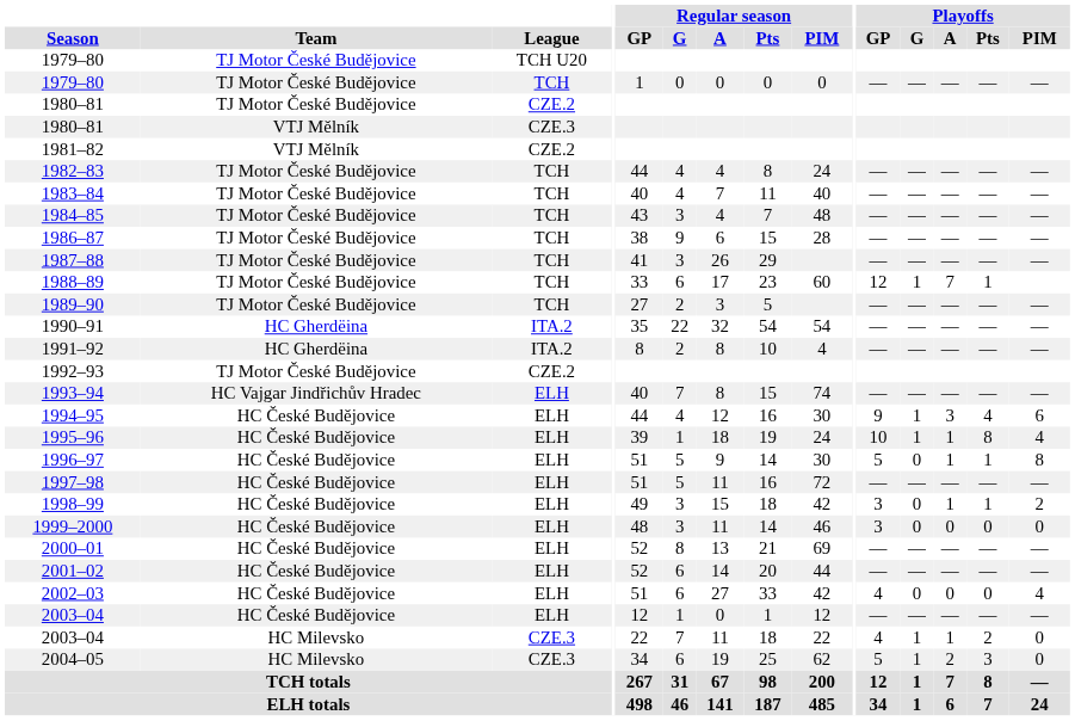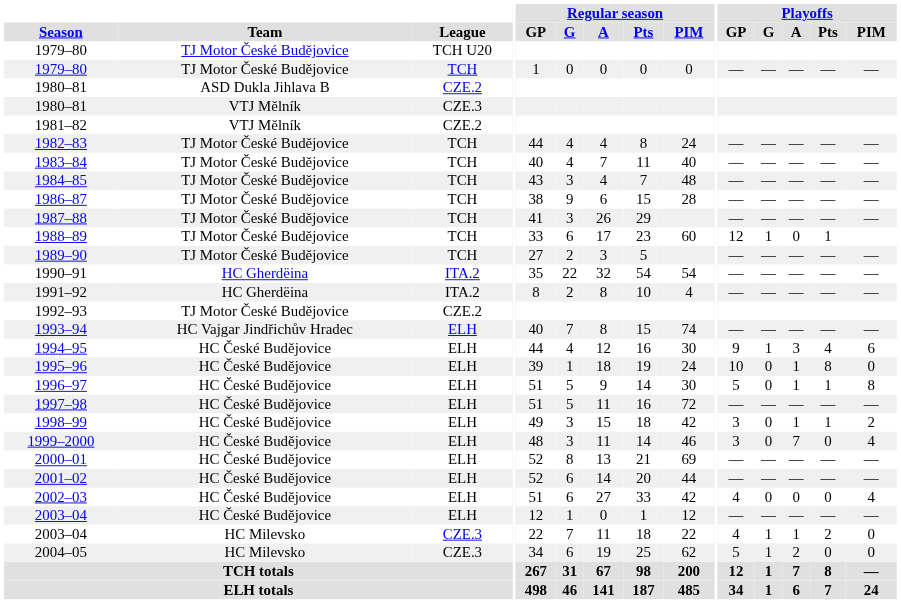 <table border="0" cellpadding="1" cellspacing="0" style="text-align:center; width:60em">
 <tr bgcolor="#e0e0e0">
 <th colspan="3" bgcolor="#ffffff"></th>
 <th rowspan="99" bgcolor="#ffffff"></th>
 <th colspan="5"><a href='#'>Regular season</a></th>
 <th rowspan="99" bgcolor="#ffffff"></th>
 <th colspan="5"><a href='#'>Playoffs</a></th>
 </tr>
 <tr bgcolor="#e0e0e0">
 <th><a href='#'>Season</a></th>
 <th>Team</th>
 <th>League</th>
 <th>GP</th>
 <th><a href='#'>G</a></th>
 <th><a href='#'>A</a></th>
 <th><a href='#'>Pts</a></th>
 <th><a href='#'>PIM</a></th>
 <th>GP</th>
 <th>G</th>
 <th>A</th>
 <th>Pts</th>
 <th>PIM</th>
 </tr>
 <tr>
 <td>1979–80</td>
 <td><a href='#'>TJ Motor České Budějovice</a></td>
 <td>TCH U20</td>
 <td></td>
 <td></td>
 <td></td>
 <td></td>
 <td></td>
 <td></td>
 <td></td>
 <td></td>
 <td></td>
 <td></td>
 </tr>
 <tr bgcolor="#f0f0f0">
 <td><a href='#'>1979–80</a></td>
 <td>TJ Motor České Budějovice</td>
 <td><a href='#'>TCH</a></td>
 <td>1</td>
 <td>0</td>
 <td>0</td>
 <td>0</td>
 <td>0</td>
 <td>—</td>
 <td>—</td>
 <td>—</td>
 <td>—</td>
 <td>—</td>
 </tr>
 <tr>
 <td>1980–81</td>
-<td>TJ Motor České Budějovice</td>
+<td>ASD Dukla Jihlava B</td>
 <td><a href='#'>CZE.2</a></td>
 <td></td>
 <td></td>
 <td></td>
 <td></td>
 <td></td>
 <td></td>
 <td></td>
 <td></td>
 <td></td>
 <td></td>
 </tr>
 <tr bgcolor="#f0f0f0">
 <td>1980–81</td>
 <td>VTJ Mělník</td>
 <td>CZE.3</td>
 <td></td>
 <td></td>
 <td></td>
 <td></td>
 <td></td>
 <td></td>
 <td></td>
 <td></td>
 <td></td>
 <td></td>
 </tr>
 <tr>
 <td>1981–82</td>
 <td>VTJ Mělník</td>
 <td>CZE.2</td>
 <td></td>
 <td></td>
 <td></td>
 <td></td>
 <td></td>
 <td></td>
 <td></td>
 <td></td>
 <td></td>
 <td></td>
 </tr>
 <tr bgcolor="#f0f0f0">
 <td><a href='#'>1982–83</a></td>
 <td>TJ Motor České Budějovice</td>
 <td>TCH</td>
 <td>44</td>
 <td>4</td>
 <td>4</td>
 <td>8</td>
 <td>24</td>
 <td>—</td>
 <td>—</td>
 <td>—</td>
 <td>—</td>
 <td>—</td>
 </tr>
 <tr>
 <td><a href='#'>1983–84</a></td>
 <td>TJ Motor České Budějovice</td>
 <td>TCH</td>
 <td>40</td>
 <td>4</td>
 <td>7</td>
 <td>11</td>
 <td>40</td>
 <td>—</td>
 <td>—</td>
 <td>—</td>
 <td>—</td>
 <td>—</td>
 </tr>
 <tr bgcolor="#f0f0f0">
 <td><a href='#'>1984–85</a></td>
 <td>TJ Motor České Budějovice</td>
 <td>TCH</td>
 <td>43</td>
 <td>3</td>
 <td>4</td>
 <td>7</td>
 <td>48</td>
 <td>—</td>
 <td>—</td>
 <td>—</td>
 <td>—</td>
 <td>—</td>
 </tr>
 <tr>
 <td><a href='#'>1986–87</a></td>
 <td>TJ Motor České Budějovice</td>
 <td>TCH</td>
 <td>38</td>
 <td>9</td>
 <td>6</td>
 <td>15</td>
 <td>28</td>
 <td>—</td>
 <td>—</td>
 <td>—</td>
 <td>—</td>
 <td>—</td>
 </tr>
 <tr bgcolor="#f0f0f0">
 <td><a href='#'>1987–88</a></td>
 <td>TJ Motor České Budějovice</td>
 <td>TCH</td>
 <td>41</td>
 <td>3</td>
 <td>26</td>
 <td>29</td>
 <td></td>
 <td>—</td>
 <td>—</td>
 <td>—</td>
 <td>—</td>
 <td>—</td>
 </tr>
 <tr>
 <td><a href='#'>1988–89</a></td>
 <td>TJ Motor České Budějovice</td>
 <td>TCH</td>
 <td>33</td>
 <td>6</td>
 <td>17</td>
 <td>23</td>
 <td>60</td>
 <td>12</td>
 <td>1</td>
-<td>7</td>
+<td>0</td>
 <td>1</td>
 <td></td>
 </tr>
 <tr bgcolor="#f0f0f0">
 <td><a href='#'>1989–90</a></td>
 <td>TJ Motor České Budějovice</td>
 <td>TCH</td>
 <td>27</td>
 <td>2</td>
 <td>3</td>
 <td>5</td>
 <td></td>
 <td>—</td>
 <td>—</td>
 <td>—</td>
 <td>—</td>
 <td>—</td>
 </tr>
 <tr>
 <td>1990–91</td>
 <td><a href='#'>HC Gherdëina</a></td>
 <td><a href='#'>ITA.2</a></td>
 <td>35</td>
 <td>22</td>
 <td>32</td>
 <td>54</td>
 <td>54</td>
 <td>—</td>
 <td>—</td>
 <td>—</td>
 <td>—</td>
 <td>—</td>
 </tr>
 <tr bgcolor="#f0f0f0">
 <td>1991–92</td>
 <td>HC Gherdëina</td>
 <td>ITA.2</td>
 <td>8</td>
 <td>2</td>
 <td>8</td>
 <td>10</td>
 <td>4</td>
 <td>—</td>
 <td>—</td>
 <td>—</td>
 <td>—</td>
 <td>—</td>
 </tr>
 <tr>
 <td>1992–93</td>
 <td>TJ Motor České Budějovice</td>
 <td>CZE.2</td>
 <td></td>
 <td></td>
 <td></td>
 <td></td>
 <td></td>
 <td></td>
 <td></td>
 <td></td>
 <td></td>
 <td></td>
 </tr>
 <tr bgcolor="#f0f0f0">
 <td><a href='#'>1993–94</a></td>
 <td>HC Vajgar Jindřichův Hradec</td>
 <td><a href='#'>ELH</a></td>
 <td>40</td>
 <td>7</td>
 <td>8</td>
 <td>15</td>
 <td>74</td>
 <td>—</td>
 <td>—</td>
 <td>—</td>
 <td>—</td>
 <td>—</td>
 </tr>
 <tr>
 <td><a href='#'>1994–95</a></td>
 <td>HC České Budějovice</td>
 <td>ELH</td>
 <td>44</td>
 <td>4</td>
 <td>12</td>
 <td>16</td>
 <td>30</td>
 <td>9</td>
 <td>1</td>
 <td>3</td>
 <td>4</td>
 <td>6</td>
 </tr>
 <tr bgcolor="#f0f0f0">
 <td><a href='#'>1995–96</a></td>
 <td>HC České Budějovice</td>
 <td>ELH</td>
 <td>39</td>
 <td>1</td>
 <td>18</td>
 <td>19</td>
 <td>24</td>
 <td>10</td>
-<td>1</td>
+<td>0</td>
 <td>1</td>
 <td>8</td>
-<td>4</td>
+<td>0</td>
 </tr>
 <tr>
 <td><a href='#'>1996–97</a></td>
 <td>HC České Budějovice</td>
 <td>ELH</td>
 <td>51</td>
 <td>5</td>
 <td>9</td>
 <td>14</td>
 <td>30</td>
 <td>5</td>
 <td>0</td>
 <td>1</td>
 <td>1</td>
 <td>8</td>
 </tr>
 <tr bgcolor="#f0f0f0">
 <td><a href='#'>1997–98</a></td>
 <td>HC České Budějovice</td>
 <td>ELH</td>
 <td>51</td>
 <td>5</td>
 <td>11</td>
 <td>16</td>
 <td>72</td>
 <td>—</td>
 <td>—</td>
 <td>—</td>
 <td>—</td>
 <td>—</td>
 </tr>
 <tr>
 <td><a href='#'>1998–99</a></td>
 <td>HC České Budějovice</td>
 <td>ELH</td>
 <td>49</td>
 <td>3</td>
 <td>15</td>
 <td>18</td>
 <td>42</td>
 <td>3</td>
 <td>0</td>
 <td>1</td>
 <td>1</td>
 <td>2</td>
 </tr>
 <tr bgcolor="#f0f0f0">
 <td><a href='#'>1999–2000</a></td>
 <td>HC České Budějovice</td>
 <td>ELH</td>
 <td>48</td>
 <td>3</td>
 <td>11</td>
 <td>14</td>
 <td>46</td>
 <td>3</td>
 <td>0</td>
+<td>7</td>
 <td>0</td>
-<td>0</td>
-<td>0</td>
+<td>4</td>
 </tr>
 <tr>
 <td><a href='#'>2000–01</a></td>
 <td>HC České Budějovice</td>
 <td>ELH</td>
 <td>52</td>
 <td>8</td>
 <td>13</td>
 <td>21</td>
 <td>69</td>
 <td>—</td>
 <td>—</td>
 <td>—</td>
 <td>—</td>
 <td>—</td>
 </tr>
 <tr bgcolor="#f0f0f0">
 <td><a href='#'>2001–02</a></td>
 <td>HC České Budějovice</td>
 <td>ELH</td>
 <td>52</td>
 <td>6</td>
 <td>14</td>
 <td>20</td>
 <td>44</td>
 <td>—</td>
 <td>—</td>
 <td>—</td>
 <td>—</td>
 <td>—</td>
 </tr>
 <tr>
 <td><a href='#'>2002–03</a></td>
 <td>HC České Budějovice</td>
 <td>ELH</td>
 <td>51</td>
 <td>6</td>
 <td>27</td>
 <td>33</td>
 <td>42</td>
 <td>4</td>
 <td>0</td>
 <td>0</td>
 <td>0</td>
 <td>4</td>
 </tr>
 <tr bgcolor="#f0f0f0">
 <td><a href='#'>2003–04</a></td>
 <td>HC České Budějovice</td>
 <td>ELH</td>
 <td>12</td>
 <td>1</td>
 <td>0</td>
 <td>1</td>
 <td>12</td>
 <td>—</td>
 <td>—</td>
 <td>—</td>
 <td>—</td>
 <td>—</td>
 </tr>
 <tr>
 <td>2003–04</td>
 <td>HC Milevsko</td>
 <td><a href='#'>CZE.3</a></td>
 <td>22</td>
 <td>7</td>
 <td>11</td>
 <td>18</td>
 <td>22</td>
 <td>4</td>
 <td>1</td>
 <td>1</td>
 <td>2</td>
 <td>0</td>
 </tr>
 <tr bgcolor="#f0f0f0">
 <td>2004–05</td>
 <td>HC Milevsko</td>
 <td>CZE.3</td>
 <td>34</td>
 <td>6</td>
 <td>19</td>
 <td>25</td>
 <td>62</td>
 <td>5</td>
 <td>1</td>
 <td>2</td>
-<td>3</td>
+<td>0</td>
 <td>0</td>
 </tr>
 <tr bgcolor="#e0e0e0">
 <th colspan="3">TCH totals</th>
 <th>267</th>
 <th>31</th>
 <th>67</th>
 <th>98</th>
 <th>200</th>
 <th>12</th>
 <th>1</th>
 <th>7</th>
 <th>8</th>
 <th>—</th>
 </tr>
 <tr bgcolor="#e0e0e0">
 <th colspan="3">ELH totals</th>
 <th>498</th>
 <th>46</th>
 <th>141</th>
 <th>187</th>
 <th>485</th>
 <th>34</th>
 <th>1</th>
 <th>6</th>
 <th>7</th>
 <th>24</th>
 </tr>
 </table>
